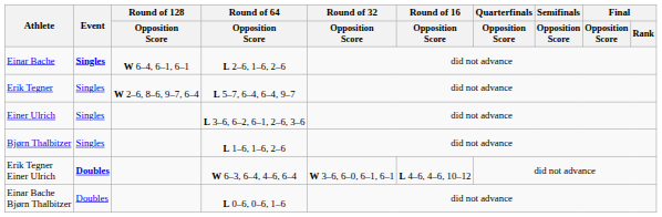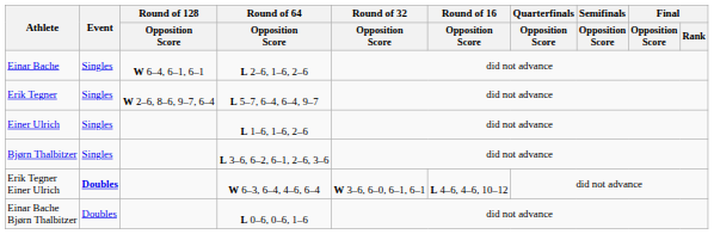 <table class=wikitable style="font-size:90%">
 <tr>
 <th rowspan=2>Athlete</th>
 <th rowspan=2>Event</th>
 <th>Round of 128</th>
 <th>Round of 64</th>
 <th>Round of 32</th>
 <th>Round of 16</th>
 <th>Quarterfinals</th>
 <th>Semifinals</th>
 <th colspan=2>Final</th>
 </tr>
 <tr style="font-size:95%">
 <th>Opposition<br>Score</th>
 <th>Opposition<br>Score</th>
 <th>Opposition<br>Score</th>
 <th>Opposition<br>Score</th>
 <th>Opposition<br>Score</th>
 <th>Opposition<br>Score</th>
 <th>Opposition<br>Score</th>
 <th>Rank</th>
 </tr>
 <tr align=center>
 <td align=left><a href='#'>Einar Bache</a></td>
-<td align=left><strong><a href='#'>Singles</a></strong></td>
+<td align=left><a href='#'>Singles</a></td>
 <td><br> <strong>W</strong> 6–4, 6–1, 6–1</td>
 <td><br> <strong>L</strong> 2–6, 1–6, 2–6</td>
 <td colspan=6>did not advance</td>
 </tr>
 <tr align=center>
 <td align=left><a href='#'>Erik Tegner</a></td>
 <td align=left><a href='#'>Singles</a></td>
 <td><br> <strong>W</strong> 2–6, 8–6, 9–7, 6–4</td>
 <td><br> <strong>L</strong> 5–7, 6–4, 6–4, 9–7</td>
 <td colspan=6>did not advance</td>
 </tr>
 <tr align=center>
 <td align=left><a href='#'>Einer Ulrich</a></td>
 <td align=left><a href='#'>Singles</a></td>
 <td></td>
-<td><br> <strong>L</strong> 3–6, 6–2, 6–1, 2–6, 3–6</td>
+<td><br> <strong>L</strong> 1–6, 1–6, 2–6</td>
 <td colspan=6>did not advance</td>
 </tr>
 <tr align=center>
 <td align=left><a href='#'>Bjørn Thalbitzer</a></td>
 <td align=left><a href='#'>Singles</a></td>
 <td></td>
-<td><br> <strong>L</strong> 1–6, 1–6, 2–6</td>
+<td><br> <strong>L</strong> 3–6, 6–2, 6–1, 2–6, 3–6</td>
 <td colspan=6>did not advance</td>
 </tr>
 <tr align=center>
 <td align=left>Erik Tegner <br> Einer Ulrich</td>
 <td align=left><strong><a href='#'>Doubles</a></strong></td>
 <td></td>
 <td> <br> <strong>W</strong> 6–3, 6–4, 4–6, 6–4</td>
 <td> <br> <strong>W</strong> 3–6, 6–0, 6–1, 6–1</td>
 <td> <br> <strong>L</strong> 4–6, 4–6, 10–12</td>
 <td colspan=4>did not advance</td>
 </tr>
 <tr align=center>
 <td align=left>Einar Bache <br> Bjørn Thalbitzer</td>
 <td align=left><a href='#'>Doubles</a></td>
 <td></td>
 <td> <br> <strong>L</strong> 0–6, 0–6, 1–6</td>
 <td colspan=6>did not advance</td>
 </tr>
 </table>
